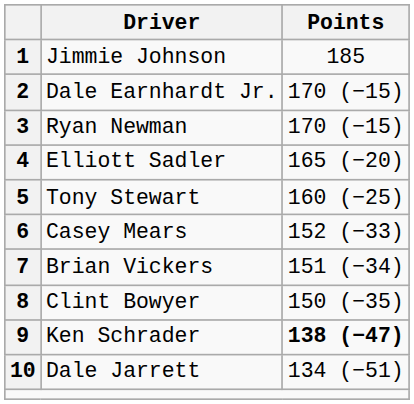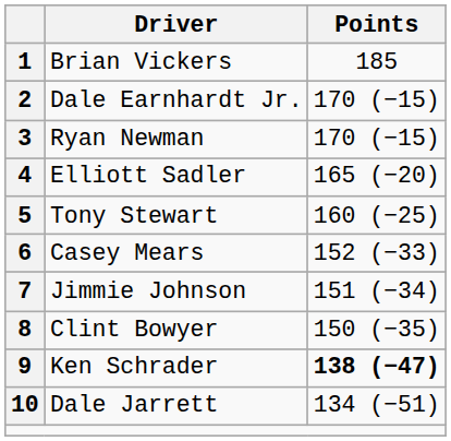 <table class="wikitable">
 <tr>
 <th scope="col"></th>
 <th scope="col">Driver</th>
 <th scope="col">Points</th>
 </tr>
 <tr>
 <th scope="row">1</th>
-<td>Jimmie Johnson</td>
+<td>Brian Vickers</td>
 <td style="text-align:center;">185</td>
 </tr>
 <tr>
 <th scope="row">2</th>
 <td>Dale Earnhardt Jr.</td>
 <td style="text-align:center;">170 (−15)</td>
 </tr>
 <tr>
 <th scope="row">3</th>
 <td>Ryan Newman</td>
 <td style="text-align:center;">170 (−15)</td>
 </tr>
 <tr>
 <th scope="row">4</th>
 <td>Elliott Sadler</td>
 <td style="text-align:center;">165 (−20)</td>
 </tr>
 <tr>
 <th scope="row">5</th>
 <td>Tony Stewart</td>
 <td style="text-align:center;">160 (−25)</td>
 </tr>
 <tr>
 <th scope="row">6</th>
 <td>Casey Mears</td>
 <td style="text-align:center;">152 (−33)</td>
 </tr>
 <tr>
 <th scope="row">7</th>
-<td>Brian Vickers</td>
+<td>Jimmie Johnson</td>
 <td style="text-align:center;">151 (−34)</td>
 </tr>
 <tr>
 <th scope="row">8</th>
 <td>Clint Bowyer</td>
 <td style="text-align:center;">150 (−35)</td>
 </tr>
 <tr>
 <th scope="row">9</th>
 <td>Ken Schrader</td>
 <td style="text-align:center;"><strong>138 (−47)</strong></td>
 </tr>
 <tr>
 <th scope="row">10</th>
 <td>Dale Jarrett</td>
 <td style="text-align:center;">134 (−51)</td>
 </tr>
 <tr class="sortbottom">
 <td colspan="9"></td>
 </tr>
 </table>
